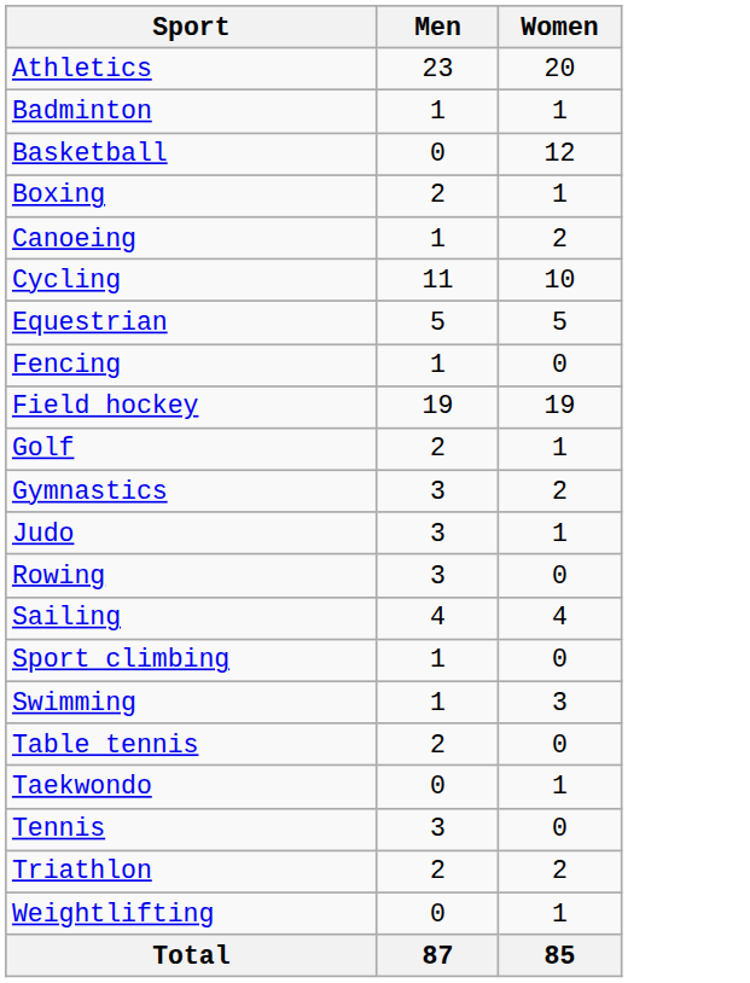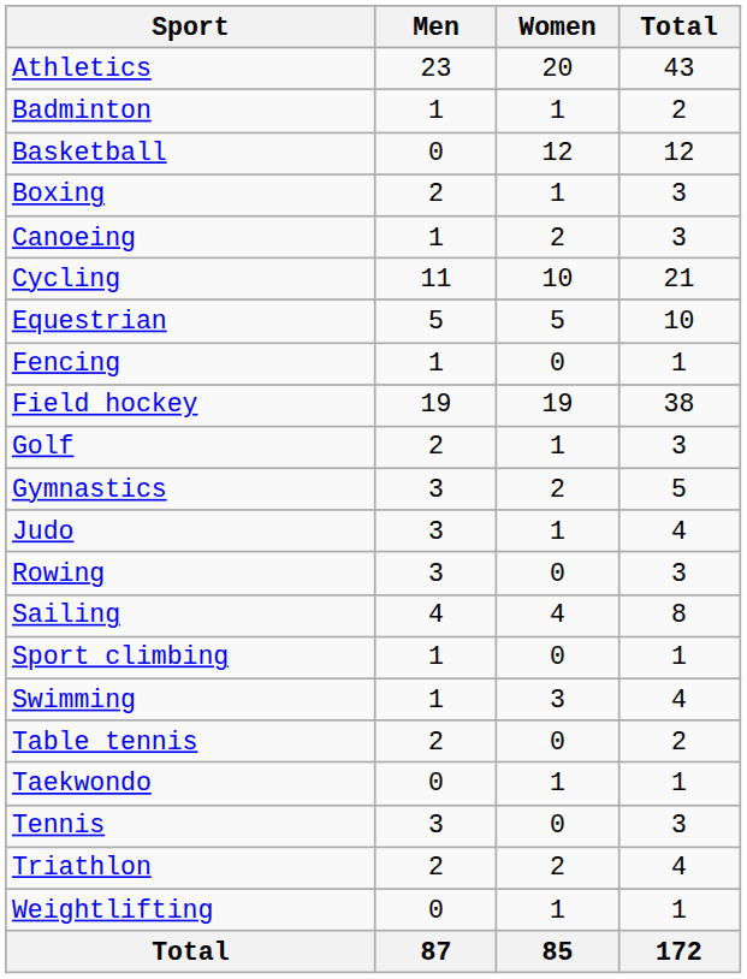 <table class="wikitable sortable" style="text-align:center;">
 <tr>
 <th width=180>Sport</th>
 <th width=55>Men</th>
 <th width=55>Women</th>
+<th width=55>Total</th>
 </tr>
 <tr>
 <td align=left><a href='#'>Athletics</a></td>
 <td>23</td>
 <td>20</td>
+<td>43</td>
 </tr>
 <tr>
 <td align=left><a href='#'>Badminton</a></td>
 <td>1</td>
 <td>1</td>
+<td>2</td>
 </tr>
 <tr>
 <td align=left><a href='#'>Basketball</a></td>
 <td>0</td>
+<td>12</td>
 <td>12</td>
 </tr>
 <tr>
 <td align=left><a href='#'>Boxing</a></td>
 <td>2</td>
 <td>1</td>
+<td>3</td>
 </tr>
 <tr>
 <td align=left><a href='#'>Canoeing</a></td>
 <td>1</td>
 <td>2</td>
+<td>3</td>
 </tr>
 <tr>
 <td align=left><a href='#'>Cycling</a></td>
 <td>11</td>
 <td>10</td>
+<td>21</td>
 </tr>
 <tr>
 <td align=left><a href='#'>Equestrian</a></td>
 <td>5</td>
 <td>5</td>
+<td>10</td>
 </tr>
 <tr>
 <td align=left><a href='#'>Fencing</a></td>
 <td>1</td>
 <td>0</td>
+<td>1</td>
 </tr>
 <tr>
 <td align=left><a href='#'>Field hockey</a></td>
 <td>19</td>
 <td>19</td>
+<td>38</td>
 </tr>
 <tr>
 <td align=left><a href='#'>Golf</a></td>
 <td>2</td>
 <td>1</td>
+<td>3</td>
 </tr>
 <tr>
 <td align=left><a href='#'>Gymnastics</a></td>
 <td>3</td>
 <td>2</td>
+<td>5</td>
 </tr>
 <tr>
 <td align=left><a href='#'>Judo</a></td>
 <td>3</td>
 <td>1</td>
+<td>4</td>
 </tr>
 <tr>
 <td align=left><a href='#'>Rowing</a></td>
 <td>3</td>
 <td>0</td>
+<td>3</td>
 </tr>
 <tr>
 <td align=left><a href='#'>Sailing</a></td>
 <td>4</td>
 <td>4</td>
+<td>8</td>
 </tr>
 <tr>
 <td align=left><a href='#'>Sport climbing</a></td>
 <td>1</td>
 <td>0</td>
+<td>1</td>
 </tr>
 <tr>
 <td align=left><a href='#'>Swimming</a></td>
 <td>1</td>
 <td>3</td>
+<td>4</td>
 </tr>
 <tr>
 <td align=left><a href='#'>Table tennis</a></td>
 <td>2</td>
 <td>0</td>
+<td>2</td>
 </tr>
 <tr>
 <td align=left><a href='#'>Taekwondo</a></td>
 <td>0</td>
+<td>1</td>
 <td>1</td>
 </tr>
 <tr>
 <td align=left><a href='#'>Tennis</a></td>
 <td>3</td>
 <td>0</td>
+<td>3</td>
 </tr>
 <tr>
 <td align=left><a href='#'>Triathlon</a></td>
 <td>2</td>
 <td>2</td>
+<td>4</td>
 </tr>
 <tr>
 <td align=left><a href='#'>Weightlifting</a></td>
 <td>0</td>
+<td>1</td>
 <td>1</td>
 </tr>
 <tr>
 <th>Total</th>
 <th>87</th>
 <th>85</th>
+<th>172</th>
 </tr>
 </table>
